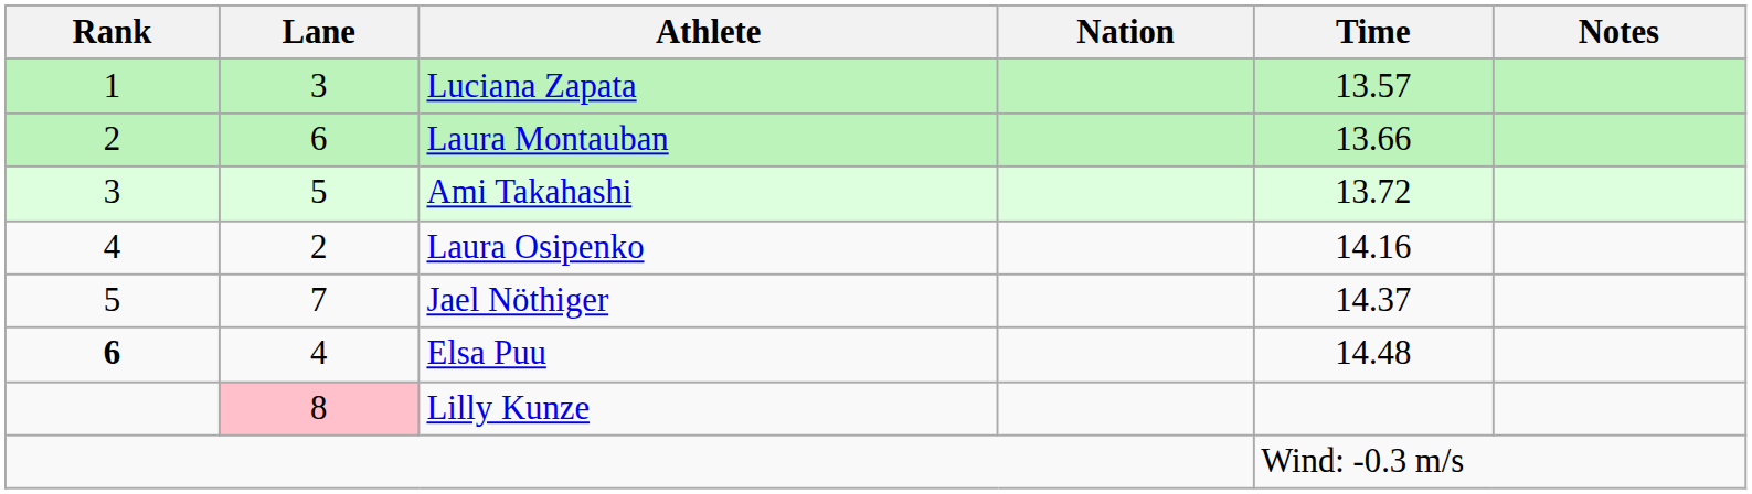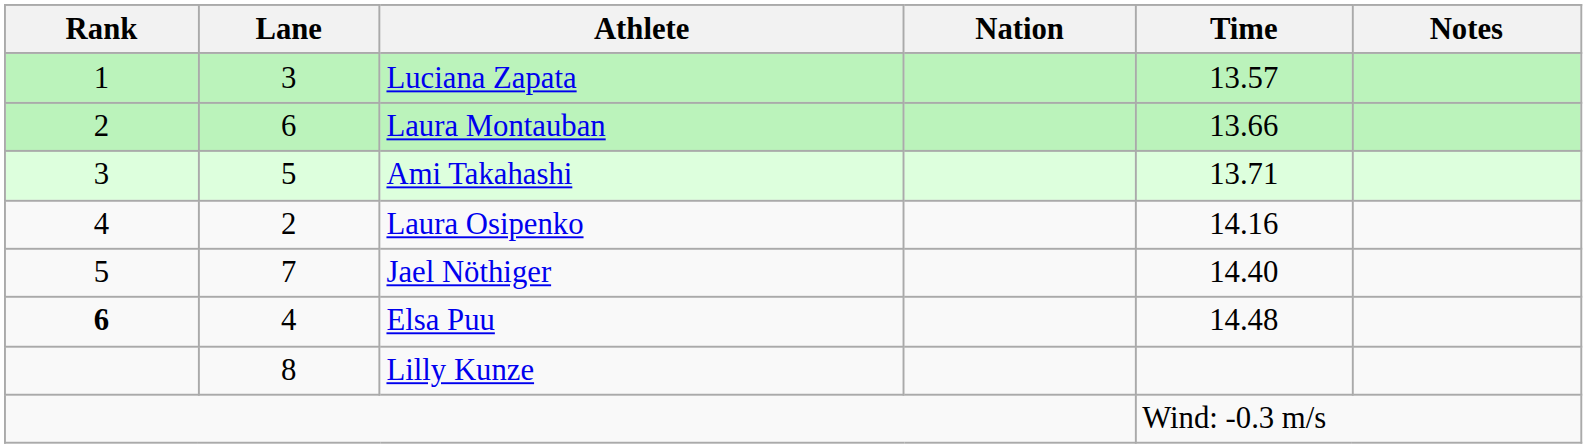 <table class="wikitable sortable" style="text-align:center;width: 65%;">
 <tr>
 <th scope="col">Rank</th>
 <th scope="col">Lane</th>
 <th scope="col">Athlete</th>
 <th scope="col">Nation</th>
 <th scope="col">Time</th>
 <th scope="col">Notes</th>
 </tr>
 <tr bgcolor=bbf3bb>
 <td>1</td>
 <td>3</td>
 <td align=left><a href='#'>Luciana Zapata</a></td>
 <td align=left></td>
 <td>13.57</td>
 <td></td>
 </tr>
 <tr bgcolor=bbf3bb>
 <td>2</td>
 <td>6</td>
 <td align=left><a href='#'>Laura Montauban</a></td>
 <td align=left></td>
 <td>13.66</td>
 <td></td>
 </tr>
 <tr bgcolor=ddffdd>
 <td>3</td>
 <td>5</td>
 <td align=left><a href='#'>Ami Takahashi</a></td>
 <td align=left></td>
-<td>13.72</td>
+<td>13.71</td>
 <td></td>
 </tr>
 <tr>
 <td>4</td>
 <td>2</td>
 <td align=left><a href='#'>Laura Osipenko</a></td>
 <td align=left></td>
 <td>14.16</td>
 <td></td>
 </tr>
 <tr>
 <td>5</td>
 <td>7</td>
 <td align=left><a href='#'>Jael Nöthiger</a></td>
 <td align=left></td>
-<td>14.37</td>
+<td>14.40</td>
 <td></td>
 </tr>
 <tr>
 <td><strong>6</strong></td>
 <td>4</td>
 <td align=left><a href='#'>Elsa Puu</a></td>
 <td align=left></td>
 <td>14.48</td>
 <td></td>
 </tr>
 <tr>
 <td></td>
-<td style="background: pink;">8</td>
+<td>8</td>
 <td align=left><a href='#'>Lilly Kunze</a></td>
 <td align=left></td>
 <td></td>
 <td></td>
 </tr>
 <tr class="sortbottom">
 <td colspan="4"></td>
 <td colspan="2" style="text-align:left;">Wind: -0.3 m/s</td>
 </tr>
 </table>
